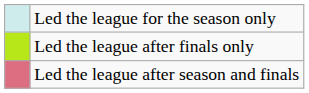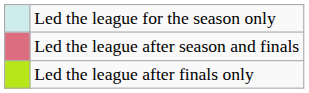 <table class="wikitable">
 <tr>
 <td style="background:#CFECEC; width:1em"></td>
 <td>Led the league for the season only</td>
 </tr>
 <tr>
+<td style="background:#DD6E81; width:1em"></td>
+<td>Led the league after season and finals</td>
+</tr>
+<tr>
 <td style="background:#b7e718; width:1em"></td>
 <td>Led the league after finals only</td>
 </tr>
-<tr>
-<td style="background:#DD6E81; width:1em"></td>
-<td>Led the league after season and finals</td>
-</tr>
 </table>
